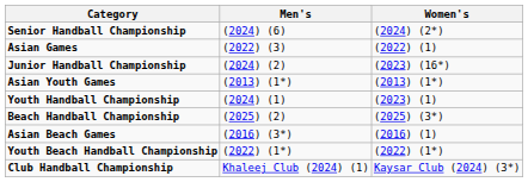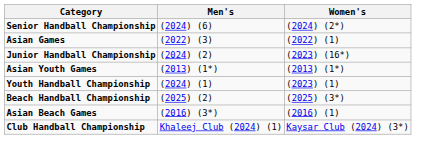 <table class=wikitable>
 <tr>
 <th>Category</th>
 <th>Men's</th>
 <th>Women's</th>
 </tr>
 <tr>
 <td><strong>Senior Handball Championship</strong></td>
 <td> (<a href='#'>2024</a>) (6)</td>
 <td> (<a href='#'>2024</a>) (2*)</td>
 </tr>
 <tr>
 <td><strong>Asian Games</strong></td>
 <td> (<a href='#'>2022</a>) (3)</td>
 <td> (<a href='#'>2022</a>) (1)</td>
 </tr>
 <tr>
 <td><strong>Junior Handball Championship</strong></td>
 <td> (<a href='#'>2024</a>) (2)</td>
 <td> (<a href='#'>2023</a>) (16*)</td>
 </tr>
 <tr>
 <td><strong>Asian Youth Games</strong></td>
 <td> (<a href='#'>2013</a>) (1*)</td>
 <td> (<a href='#'>2013</a>) (1*)</td>
 </tr>
 <tr>
 <td><strong>Youth Handball Championship</strong></td>
 <td> (<a href='#'>2024</a>) (1)</td>
 <td> (<a href='#'>2023</a>) (1)</td>
 </tr>
 <tr>
 <td><strong>Beach Handball Championship</strong></td>
 <td> (<a href='#'>2025</a>) (2)</td>
 <td> (<a href='#'>2025</a>) (3*)</td>
 </tr>
 <tr>
 <td><strong>Asian Beach Games</strong></td>
 <td> (<a href='#'>2016</a>) (3*)</td>
 <td> (<a href='#'>2016</a>) (1)</td>
 </tr>
 <tr>
-<td><strong>Youth Beach Handball Championship</strong></td>
-<td> (<a href='#'>2022</a>) (1*)</td>
-<td> (<a href='#'>2022</a>) (1*)</td>
-</tr>
-<tr>
 <td><strong>Club Handball Championship</strong></td>
 <td> <a href='#'>Khaleej Club</a> (<a href='#'>2024</a>) (1)</td>
 <td> <a href='#'>Kaysar Club</a> (<a href='#'>2024</a>) (3*)</td>
 </tr>
 </table>
